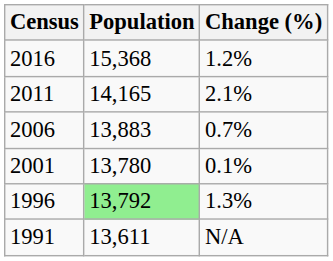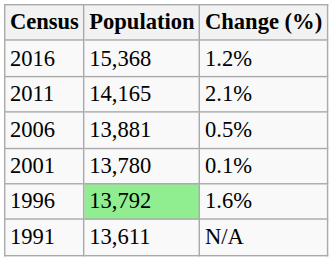 <table class="wikitable">
 <tr>
 <th>Census</th>
 <th>Population</th>
 <th>Change (%)</th>
 </tr>
 <tr>
 <td>2016</td>
 <td>15,368</td>
 <td>1.2%</td>
 </tr>
 <tr>
 <td>2011</td>
 <td>14,165</td>
 <td>2.1%</td>
 </tr>
 <tr>
 <td>2006</td>
-<td>13,883</td>
-<td>0.7%</td>
+<td>13,881</td>
+<td>0.5%</td>
 </tr>
 <tr>
 <td>2001</td>
 <td>13,780</td>
 <td>0.1%</td>
 </tr>
 <tr>
 <td>1996</td>
 <td style="background: lightgreen;">13,792</td>
-<td>1.3%</td>
+<td>1.6%</td>
 </tr>
 <tr>
 <td>1991</td>
 <td>13,611</td>
 <td>N/A</td>
 </tr>
 </table>
